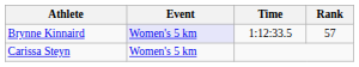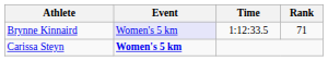 <table class="wikitable" style="text-align:center; font-size:90%; width:50%;">
 <tr>
 <th>Athlete</th>
 <th>Event</th>
 <th>Time</th>
 <th>Rank</th>
 </tr>
 <tr>
 <td align=left><a href='#'>Brynne Kinnaird</a></td>
 <td align=left style="background: lavender;"><a href='#'>Women's 5 km</a></td>
 <td>1:12:33.5</td>
-<td>57</td>
+<td>71</td>
 </tr>
 <tr>
 <td align=left><a href='#'>Carissa Steyn</a></td>
-<td align=left><a href='#'>Women's 5 km</a></td>
+<td align=left><strong><a href='#'>Women's 5 km</a></strong></td>
 <td colspan=2></td>
 </tr>
 </table>
